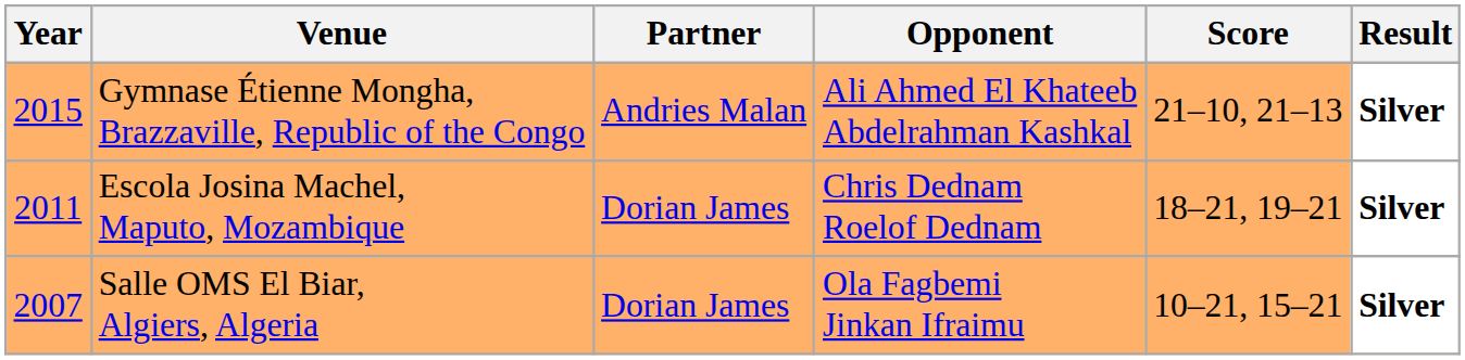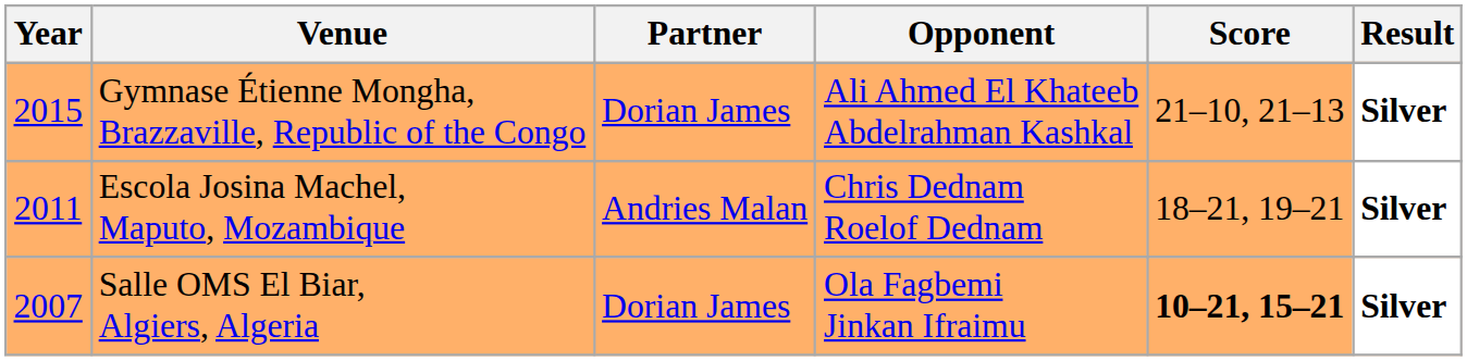 <table class="sortable wikitable" style="font-size: 90%;">
 <tr>
 <th>Year</th>
 <th>Venue</th>
 <th>Partner</th>
 <th>Opponent</th>
 <th>Score</th>
 <th>Result</th>
 </tr>
 <tr>
 </tr>
 <tr style="background:#FFB069">
 <td align="center"><a href='#'>2015</a></td>
 <td align="left">Gymnase Étienne Mongha,<br><a href='#'>Brazzaville</a>, <a href='#'>Republic of the Congo</a></td>
-<td align="left"> <a href='#'>Andries Malan</a></td>
+<td align="left"> <a href='#'>Dorian James</a></td>
 <td align="left"> <a href='#'>Ali Ahmed El Khateeb</a><br> <a href='#'>Abdelrahman Kashkal</a></td>
 <td align="left">21–10, 21–13</td>
 <td style="text-align:left; background:white"> <strong>Silver</strong></td>
 </tr>
 <tr>
 </tr>
 <tr style="background:#FFB069">
 <td align="center"><a href='#'>2011</a></td>
 <td align="left">Escola Josina Machel,<br><a href='#'>Maputo</a>, <a href='#'>Mozambique</a></td>
-<td align="left"> <a href='#'>Dorian James</a></td>
+<td align="left"> <a href='#'>Andries Malan</a></td>
 <td align="left"> <a href='#'>Chris Dednam</a><br> <a href='#'>Roelof Dednam</a></td>
 <td align="left">18–21, 19–21</td>
 <td style="text-align:left; background:white"> <strong>Silver</strong></td>
 </tr>
 <tr>
 </tr>
 <tr style="background:#FFB069">
 <td align="center"><a href='#'>2007</a></td>
 <td align="left">Salle OMS El Biar,<br><a href='#'>Algiers</a>, <a href='#'>Algeria</a></td>
 <td align="left"> <a href='#'>Dorian James</a></td>
 <td align="left"> <a href='#'>Ola Fagbemi</a><br> <a href='#'>Jinkan Ifraimu</a></td>
-<td align="left">10–21, 15–21</td>
+<td align="left"><strong>10–21, 15–21</strong></td>
 <td style="text-align:left; background:white"> <strong>Silver</strong></td>
 </tr>
 </table>
